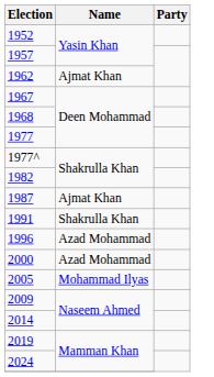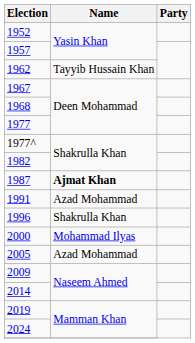 <table class="wikitable sortable">
 <tr>
 <th>Election</th>
 <th>Name</th>
 <th colspan="2">Party</th>
 </tr>
 <tr>
 <td><a href='#'>1952</a></td>
 <td rowspan=2><a href='#'>Yasin Khan</a></td>
 <td></td>
 </tr>
 <tr>
 <td><a href='#'>1957</a></td>
 </tr>
 <tr>
 <td><a href='#'>1962</a></td>
-<td>Ajmat Khan</td>
+<td>Tayyib Hussain Khan</td>
 </tr>
 <tr>
 <td><a href='#'>1967</a></td>
 <td rowspan=3>Deen Mohammad</td>
 <td></td>
 </tr>
 <tr>
 <td><a href='#'>1968</a></td>
 <td></td>
 </tr>
 <tr>
 <td><a href='#'>1977</a></td>
 <td></td>
 </tr>
 <tr>
 <td>1977^</td>
 <td rowspan=2>Shakrulla Khan</td>
 </tr>
 <tr>
 <td><a href='#'>1982</a></td>
 <td></td>
 </tr>
 <tr>
 <td><a href='#'>1987</a></td>
-<td>Ajmat Khan</td>
+<td><strong>Ajmat Khan</strong></td>
 <td></td>
 </tr>
 <tr>
 <td><a href='#'>1991</a></td>
+<td>Azad Mohammad</td>
+<td></td>
+</tr>
+<tr>
+<td><a href='#'>1996</a></td>
 <td>Shakrulla Khan</td>
 <td></td>
 </tr>
 <tr>
-<td><a href='#'>1996</a></td>
-<td>Azad Mohammad</td>
-<td></td>
-</tr>
-<tr>
 <td><a href='#'>2000</a></td>
-<td>Azad Mohammad</td>
+<td><a href='#'>Mohammad Ilyas</a></td>
 <td></td>
 </tr>
 <tr>
 <td><a href='#'>2005</a></td>
-<td><a href='#'>Mohammad Ilyas</a></td>
+<td>Azad Mohammad</td>
 <td></td>
 </tr>
 <tr>
 <td><a href='#'>2009</a></td>
 <td rowspan=2><a href='#'>Naseem Ahmed</a></td>
 <td></td>
 </tr>
 <tr>
 <td><a href='#'>2014</a></td>
 </tr>
 <tr>
 <td><a href='#'>2019</a></td>
 <td rowspan=2><a href='#'>Mamman Khan</a></td>
 <td></td>
 </tr>
 <tr>
 <td><a href='#'>2024</a></td>
 </tr>
 <tr>
 </tr>
 </table>
